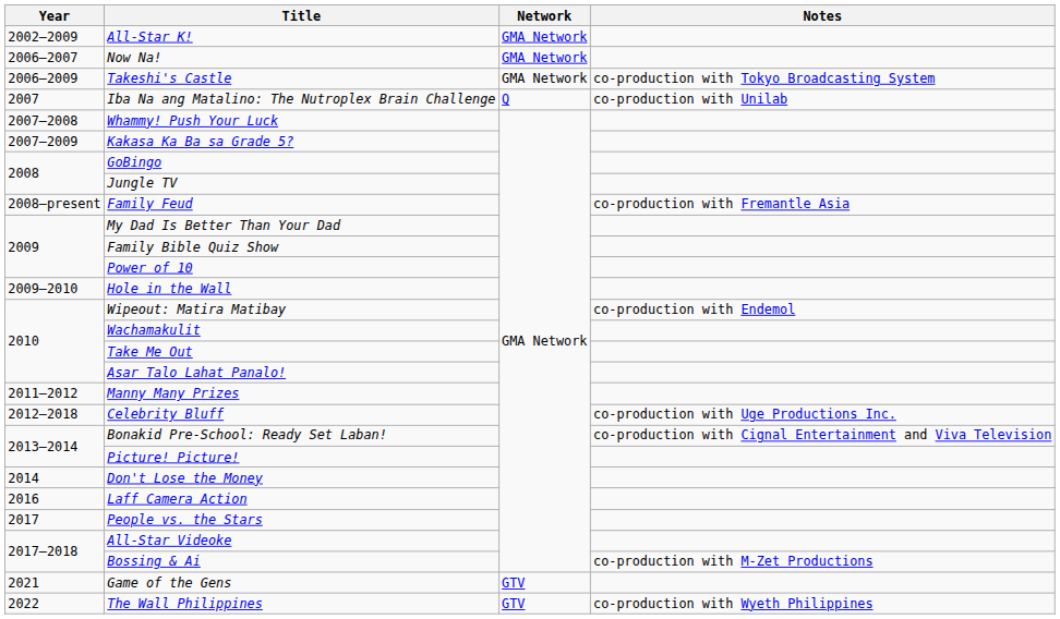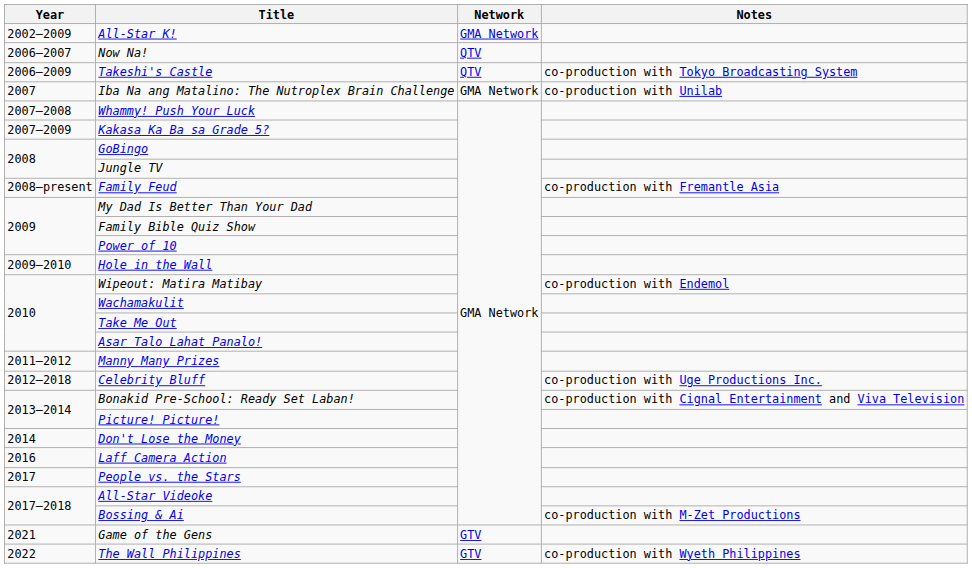 <table class="wikitable">
 <tr>
 <th>Year</th>
 <th>Title</th>
 <th>Network</th>
 <th>Notes</th>
 </tr>
 <tr>
 <td>2002–2009</td>
 <td><em><a href='#'>All-Star K!</a></em></td>
 <td><a href='#'>GMA Network</a></td>
 <td></td>
 </tr>
 <tr>
 <td>2006–2007</td>
 <td><em>Now Na!</em></td>
-<td><a href='#'>GMA Network</a></td>
+<td><a href='#'>QTV</a></td>
 <td></td>
 </tr>
 <tr>
 <td>2006–2009</td>
 <td><em><a href='#'>Takeshi's Castle</a></em></td>
-<td>GMA Network</td>
+<td><a href='#'>QTV</a></td>
 <td>co-production with <a href='#'>Tokyo Broadcasting System</a></td>
 </tr>
 <tr>
 <td>2007</td>
 <td><em>Iba Na ang Matalino: The Nutroplex Brain Challenge</em></td>
-<td><a href='#'>Q</a></td>
+<td>GMA Network</td>
 <td>co-production with <a href='#'>Unilab</a></td>
 </tr>
 <tr>
 <td>2007–2008</td>
 <td><em><a href='#'>Whammy! Push Your Luck</a></em></td>
 <td rowspan="22">GMA Network</td>
 <td></td>
 </tr>
 <tr>
 <td>2007–2009</td>
 <td><em><a href='#'>Kakasa Ka Ba sa Grade 5?</a></em></td>
 <td></td>
 </tr>
 <tr>
 <td rowspan="2">2008</td>
 <td><em><a href='#'>GoBingo</a></em></td>
 <td></td>
 </tr>
 <tr>
 <td><em>Jungle TV</em></td>
 <td></td>
 </tr>
 <tr>
 <td>2008–present</td>
 <td><em><a href='#'>Family Feud</a></em></td>
 <td>co-production with <a href='#'>Fremantle Asia</a></td>
 </tr>
 <tr>
 <td rowspan="3">2009</td>
 <td><em>My Dad Is Better Than Your Dad</em></td>
 <td></td>
 </tr>
 <tr>
 <td><em>Family Bible Quiz Show</em></td>
 <td></td>
 </tr>
 <tr>
 <td><em><a href='#'>Power of 10</a></em></td>
 <td></td>
 </tr>
 <tr>
 <td>2009–2010</td>
 <td><em><a href='#'>Hole in the Wall</a></em></td>
 <td></td>
 </tr>
 <tr>
 <td rowspan="4">2010</td>
 <td><em>Wipeout: Matira Matibay</em></td>
 <td>co-production with <a href='#'>Endemol</a></td>
 </tr>
 <tr>
 <td><em><a href='#'>Wachamakulit</a></em></td>
 <td></td>
 </tr>
 <tr>
 <td><em><a href='#'>Take Me Out</a></em></td>
 <td></td>
 </tr>
 <tr>
 <td><em><a href='#'>Asar Talo Lahat Panalo!</a></em></td>
 <td></td>
 </tr>
 <tr>
 <td>2011–2012</td>
 <td><em><a href='#'>Manny Many Prizes</a></em></td>
 <td></td>
 </tr>
 <tr>
 <td>2012–2018</td>
 <td><em><a href='#'>Celebrity Bluff</a></em></td>
 <td>co-production with <a href='#'>Uge Productions Inc.</a></td>
 </tr>
 <tr>
 <td rowspan="2">2013–2014</td>
 <td><em>Bonakid Pre-School: Ready Set Laban!</em></td>
 <td>co-production with <a href='#'>Cignal Entertainment</a> and <a href='#'>Viva Television</a></td>
 </tr>
 <tr>
 <td><em><a href='#'>Picture! Picture!</a></em></td>
 <td></td>
 </tr>
 <tr>
 <td>2014</td>
 <td><em><a href='#'>Don't Lose the Money</a></em></td>
 <td></td>
 </tr>
 <tr>
 <td>2016</td>
 <td><em><a href='#'>Laff Camera Action</a></em></td>
 <td></td>
 </tr>
 <tr>
 <td>2017</td>
 <td><em><a href='#'>People vs. the Stars</a></em></td>
 <td></td>
 </tr>
 <tr>
 <td rowspan="2">2017–2018</td>
 <td><em><a href='#'>All-Star Videoke</a></em></td>
 <td></td>
 </tr>
 <tr>
 <td><em><a href='#'>Bossing & Ai</a></em></td>
 <td>co-production with <a href='#'>M-Zet Productions</a></td>
 </tr>
 <tr>
 <td>2021</td>
 <td><em>Game of the Gens</em></td>
 <td><a href='#'>GTV</a></td>
 <td></td>
 </tr>
 <tr>
 <td>2022</td>
 <td><em><a href='#'>The Wall Philippines</a></em></td>
 <td><a href='#'>GTV</a></td>
 <td>co-production with <a href='#'>Wyeth Philippines</a></td>
 </tr>
 </table>
